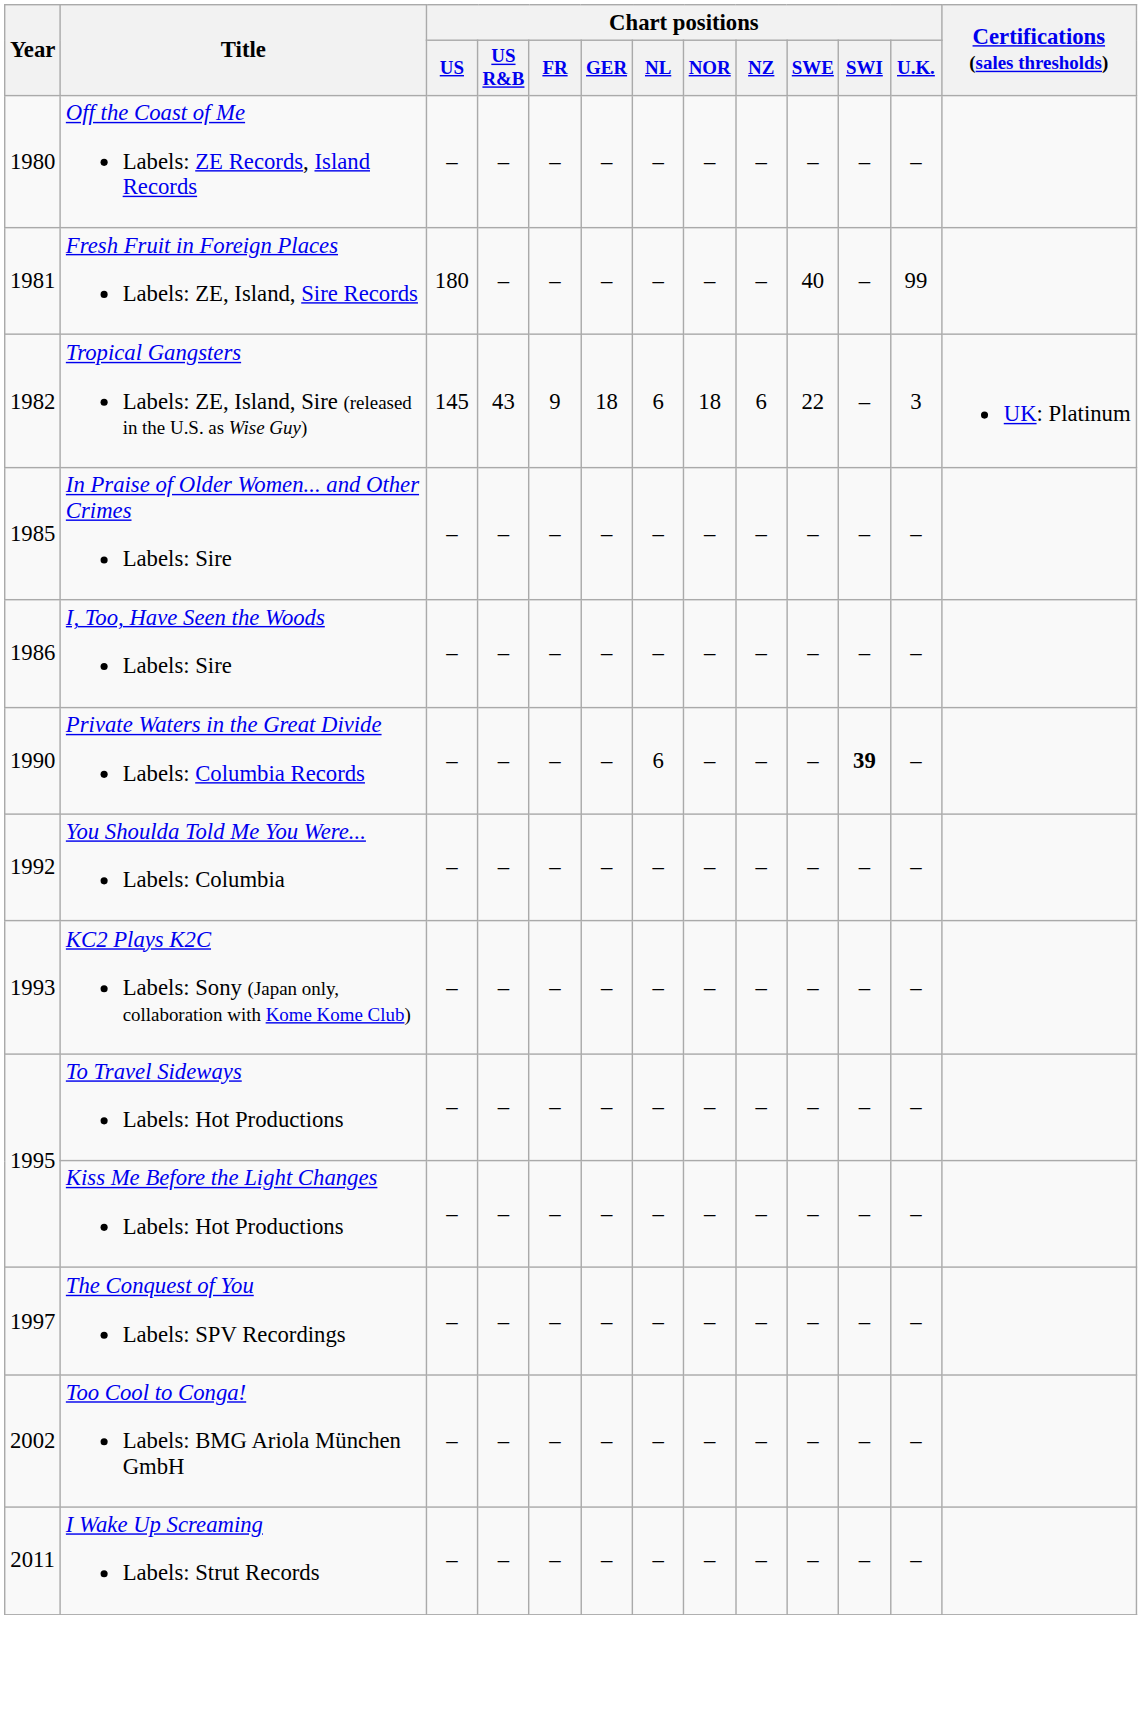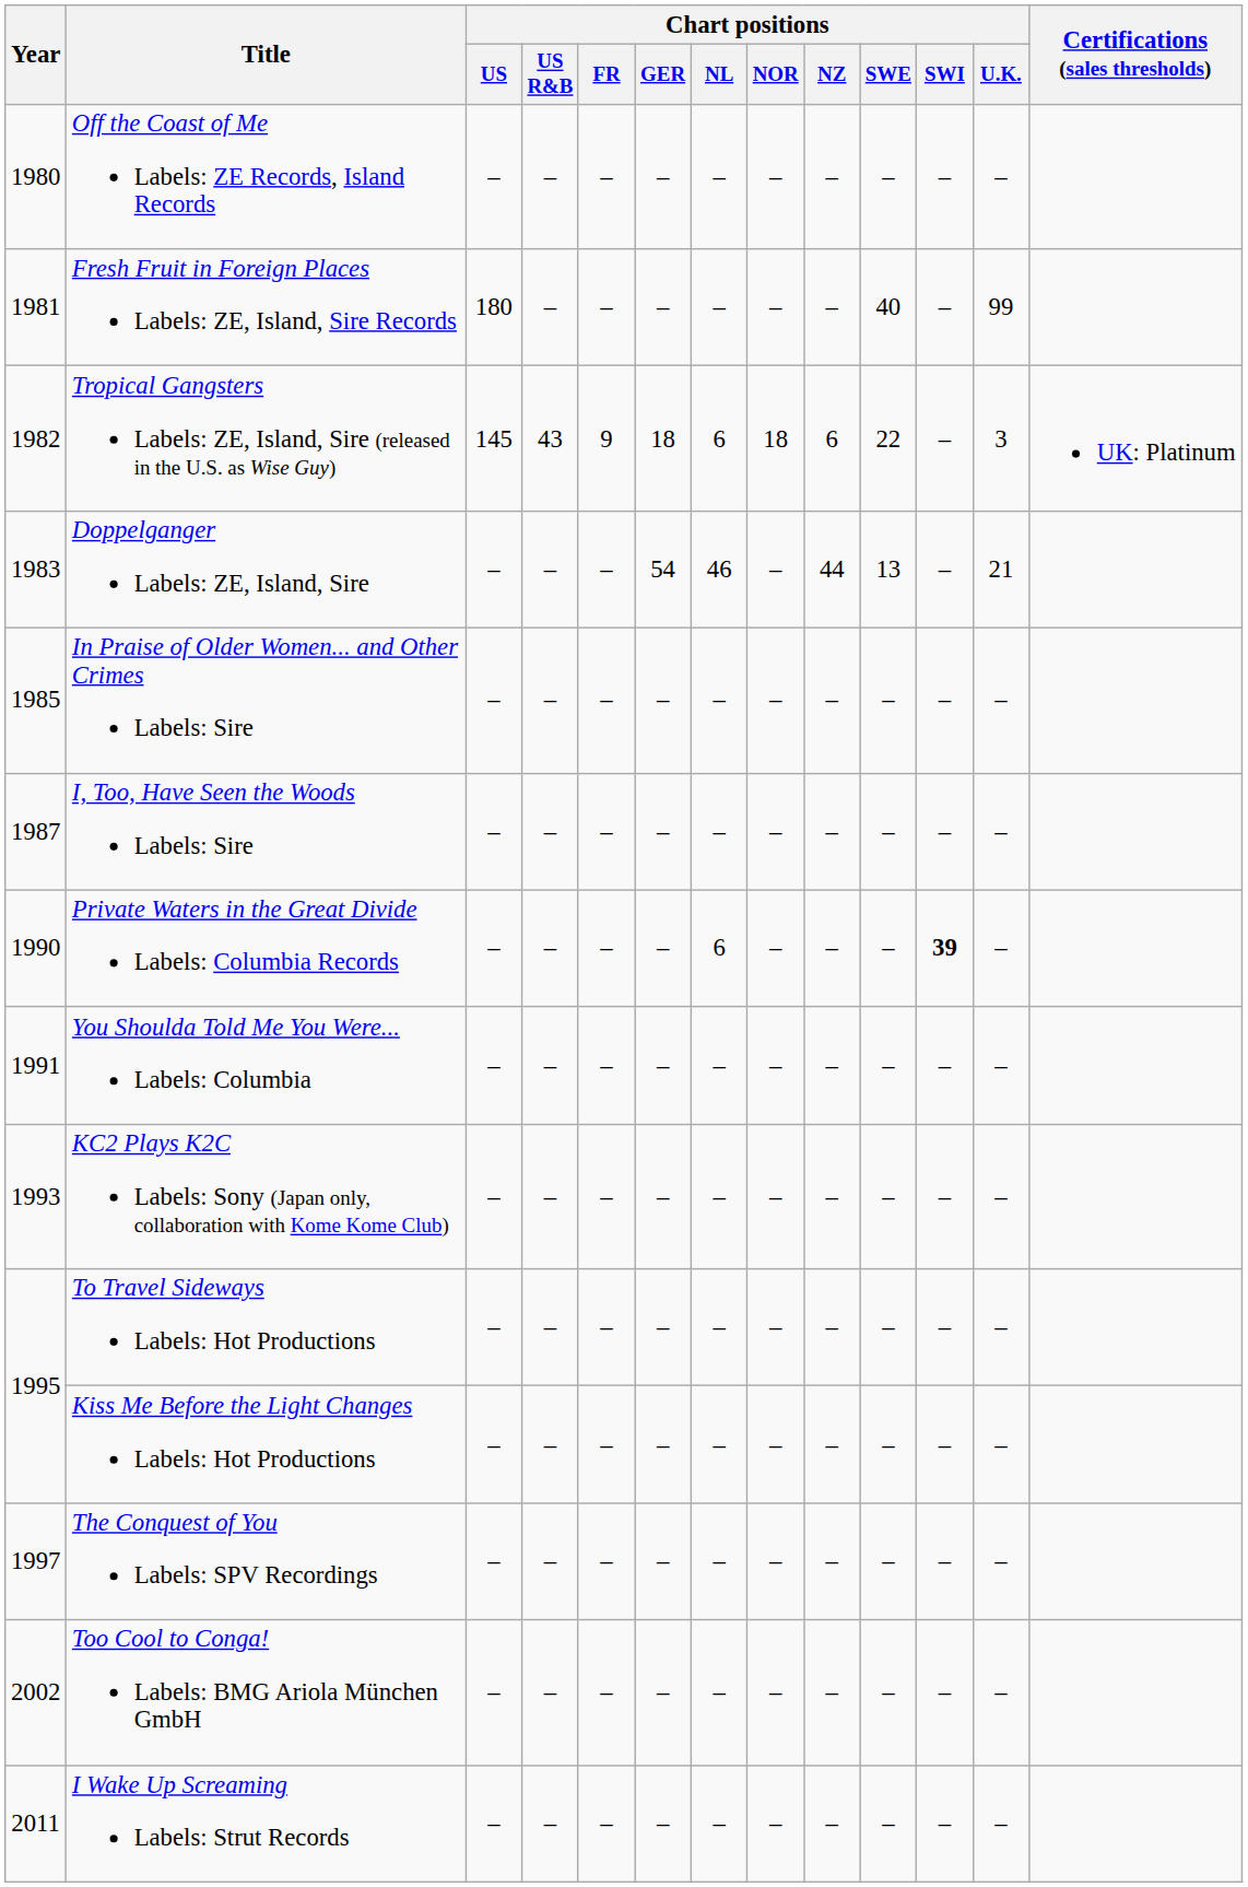 <table class="wikitable" style=text-align:center;>
 <tr>
 <th rowspan="2">Year</th>
 <th rowspan="2" width="250">Title</th>
 <th colspan="10">Chart positions</th>
 <th rowspan="2"><a href='#'>Certifications</a><br><small>(<a href='#'>sales thresholds</a>)</small></th>
 </tr>
 <tr style="font-size:smaller;">
 <th width="30"><a href='#'>US</a><br> </th>
 <th width="30"><a href='#'>US R&B</a><br> </th>
 <th width="30"><a href='#'>FR</a></th>
 <th width="30"><a href='#'>GER</a><br> </th>
 <th width="30"><a href='#'>NL</a><br> </th>
 <th width="30"><a href='#'>NOR</a><br> </th>
 <th width="30"><a href='#'>NZ</a><br> </th>
 <th width="30"><a href='#'>SWE</a><br> </th>
 <th width="30"><a href='#'>SWI</a><br> </th>
 <th width="30"><a href='#'>U.K.</a><br> </th>
 </tr>
 <tr>
 <td rowspan=1>1980</td>
 <td align=left><em><a href='#'>Off the Coast of Me</a></em><br><ul><li>Labels: <a href='#'>ZE Records</a>, <a href='#'>Island Records</a></li></ul></td>
 <td>–</td>
 <td>–</td>
 <td>–</td>
 <td>–</td>
 <td>–</td>
 <td>–</td>
 <td>–</td>
 <td>–</td>
 <td>–</td>
 <td>–</td>
 <td></td>
 </tr>
 <tr>
 <td rowspan=1>1981</td>
 <td align=left><em><a href='#'>Fresh Fruit in Foreign Places</a></em><br><ul><li>Labels: ZE, Island, <a href='#'>Sire Records</a></li></ul></td>
 <td>180</td>
 <td>–</td>
 <td>–</td>
 <td>–</td>
 <td>–</td>
 <td>–</td>
 <td>–</td>
 <td>40</td>
 <td>–</td>
 <td>99</td>
 <td></td>
 </tr>
 <tr>
 <td rowspan=1>1982</td>
 <td align=left><em><a href='#'>Tropical Gangsters</a></em><br><ul><li>Labels: ZE, Island, Sire <small>(released in the U.S. as <em>Wise Guy</em>)</small></li></ul></td>
 <td>145</td>
 <td>43</td>
 <td>9</td>
 <td>18</td>
 <td>6</td>
 <td>18</td>
 <td>6</td>
 <td>22</td>
 <td>–</td>
 <td>3</td>
 <td align=left><br><ul><li><a href='#'>UK</a>: Platinum</li></ul></td>
 </tr>
 <tr>
+<td rowspan=1>1983</td>
+<td align=left><em><a href='#'>Doppelganger</a></em><br><ul><li>Labels: ZE, Island, Sire</li></ul></td>
+<td>–</td>
+<td>–</td>
+<td>–</td>
+<td>54</td>
+<td>46</td>
+<td>–</td>
+<td>44</td>
+<td>13</td>
+<td>–</td>
+<td>21</td>
+<td></td>
+</tr>
+<tr>
 <td rowspan=1>1985</td>
 <td align=left><em><a href='#'>In Praise of Older Women... and Other Crimes</a></em><br><ul><li>Labels: Sire</li></ul></td>
 <td>–</td>
 <td>–</td>
 <td>–</td>
 <td>–</td>
 <td>–</td>
 <td>–</td>
 <td>–</td>
 <td>–</td>
 <td>–</td>
 <td>–</td>
 <td></td>
 </tr>
 <tr>
-<td rowspan=1>1986</td>
+<td rowspan=1>1987</td>
 <td align=left><em><a href='#'>I, Too, Have Seen the Woods</a></em><br><ul><li>Labels: Sire</li></ul></td>
 <td>–</td>
 <td>–</td>
 <td>–</td>
 <td>–</td>
 <td>–</td>
 <td>–</td>
 <td>–</td>
 <td>–</td>
 <td>–</td>
 <td>–</td>
 <td></td>
 </tr>
 <tr>
 <td rowspan=1>1990</td>
 <td align=left><em><a href='#'>Private Waters in the Great Divide</a></em><br><ul><li>Labels: <a href='#'>Columbia Records</a></li></ul></td>
 <td>–</td>
 <td>–</td>
 <td>–</td>
 <td>–</td>
 <td>6</td>
 <td>–</td>
 <td>–</td>
 <td>–</td>
 <td><strong>39</strong></td>
 <td>–</td>
 <td></td>
 </tr>
 <tr>
-<td rowspan=1>1992</td>
+<td rowspan=1>1991</td>
 <td align=left><em><a href='#'>You Shoulda Told Me You Were...</a></em><br><ul><li>Labels: Columbia</li></ul></td>
 <td>–</td>
 <td>–</td>
 <td>–</td>
 <td>–</td>
 <td>–</td>
 <td>–</td>
 <td>–</td>
 <td>–</td>
 <td>–</td>
 <td>–</td>
 <td></td>
 </tr>
 <tr>
 <td rowspan=1>1993</td>
 <td align=left><em><a href='#'>KC2 Plays K2C</a></em><br><ul><li>Labels: Sony <small>(Japan only, collaboration with <a href='#'>Kome Kome Club</a>)</small></li></ul></td>
 <td>–</td>
 <td>–</td>
 <td>–</td>
 <td>–</td>
 <td>–</td>
 <td>–</td>
 <td>–</td>
 <td>–</td>
 <td>–</td>
 <td>–</td>
 <td></td>
 </tr>
 <tr>
 <td rowspan="2">1995</td>
 <td align=left><em><a href='#'>To Travel Sideways</a></em><br><ul><li>Labels: Hot Productions</li></ul></td>
 <td>–</td>
 <td>–</td>
 <td>–</td>
 <td>–</td>
 <td>–</td>
 <td>–</td>
 <td>–</td>
 <td>–</td>
 <td>–</td>
 <td>–</td>
 <td></td>
 </tr>
 <tr>
 <td align=left><em><a href='#'>Kiss Me Before the Light Changes</a></em><br><ul><li>Labels: Hot Productions</li></ul></td>
 <td>–</td>
 <td>–</td>
 <td>–</td>
 <td>–</td>
 <td>–</td>
 <td>–</td>
 <td>–</td>
 <td>–</td>
 <td>–</td>
 <td>–</td>
 <td></td>
 </tr>
 <tr>
 <td rowspan=1>1997</td>
 <td align=left><em><a href='#'>The Conquest of You</a></em><br><ul><li>Labels: SPV Recordings</li></ul></td>
 <td>–</td>
 <td>–</td>
 <td>–</td>
 <td>–</td>
 <td>–</td>
 <td>–</td>
 <td>–</td>
 <td>–</td>
 <td>–</td>
 <td>–</td>
 <td></td>
 </tr>
 <tr>
 <td rowspan=1>2002</td>
 <td align=left><em><a href='#'>Too Cool to Conga!</a></em><br><ul><li>Labels: BMG Ariola München GmbH</li></ul></td>
 <td>–</td>
 <td>–</td>
 <td>–</td>
 <td>–</td>
 <td>–</td>
 <td>–</td>
 <td>–</td>
 <td>–</td>
 <td>–</td>
 <td>–</td>
 <td></td>
 </tr>
 <tr>
 <td rowspan=1>2011</td>
 <td align=left><em><a href='#'>I Wake Up Screaming</a></em><br><ul><li>Labels: Strut Records</li></ul></td>
 <td>–</td>
 <td>–</td>
 <td>–</td>
 <td>–</td>
 <td>–</td>
 <td>–</td>
 <td>–</td>
 <td>–</td>
 <td>–</td>
 <td>–</td>
 <td></td>
 </tr>
 <tr>
 </tr>
 </table>
